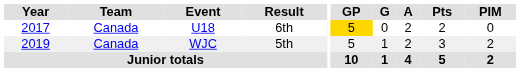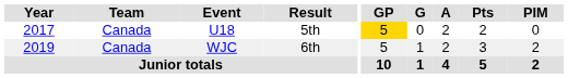 <table border="0" cellpadding="1" cellspacing="0" ID="Table3" style="text-align:center; width:40em">
 <tr ALIGN="center" bgcolor="#e0e0e0">
 <th>Year</th>
 <th>Team</th>
 <th>Event</th>
 <th>Result</th>
 <th rowspan="99" bgcolor="#ffffff"></th>
 <th>GP</th>
 <th>G</th>
 <th>A</th>
 <th>Pts</th>
 <th>PIM</th>
 </tr>
 <tr>
 <td><a href='#'>2017</a></td>
 <td><a href='#'>Canada</a></td>
 <td><a href='#'>U18</a></td>
-<td>6th</td>
+<td>5th</td>
 <td style="background: gold;">5</td>
 <td>0</td>
 <td>2</td>
 <td>2</td>
 <td>0</td>
 </tr>
 <tr bgcolor="#f0f0f0">
 <td><a href='#'>2019</a></td>
 <td><a href='#'>Canada</a></td>
 <td><a href='#'>WJC</a></td>
-<td>5th</td>
+<td>6th</td>
 <td>5</td>
 <td>1</td>
 <td>2</td>
 <td>3</td>
 <td>2</td>
 </tr>
 <tr bgcolor="#e0e0e0">
 <th colspan="4">Junior totals</th>
 <th>10</th>
 <th>1</th>
 <th>4</th>
 <th>5</th>
 <th>2</th>
 </tr>
 </table>
